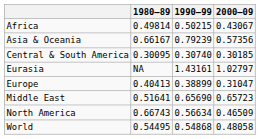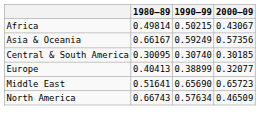 <table class="wikitable sortable">
 <tr>
 <th></th>
 <th>1980–89</th>
 <th>1990–99</th>
 <th>2000–09</th>
 </tr>
 <tr>
 <td>Africa</td>
 <td>0.49814</td>
 <td>0.50215</td>
 <td>0.43067</td>
 </tr>
 <tr>
 <td>Asia & Oceania</td>
 <td>0.66167</td>
-<td>0.79239</td>
+<td>0.59249</td>
 <td>0.57356</td>
 </tr>
 <tr>
 <td>Central & South America</td>
 <td>0.30095</td>
 <td>0.30740</td>
 <td>0.30185</td>
 </tr>
 <tr>
-<td>Eurasia</td>
-<td>NA</td>
-<td>1.43161</td>
-<td>1.02797</td>
-</tr>
-<tr>
 <td>Europe</td>
 <td>0.40413</td>
 <td>0.38899</td>
-<td>0.31047</td>
+<td>0.32077</td>
 </tr>
 <tr>
 <td>Middle East</td>
 <td>0.51641</td>
 <td>0.65690</td>
 <td>0.65723</td>
 </tr>
 <tr>
 <td>North America</td>
 <td>0.66743</td>
-<td>0.56634</td>
+<td>0.57634</td>
 <td>0.46509</td>
 </tr>
-<tr>
-<td>World</td>
-<td>0.54495</td>
-<td>0.54868</td>
-<td>0.48058</td>
-</tr>
 </table>
